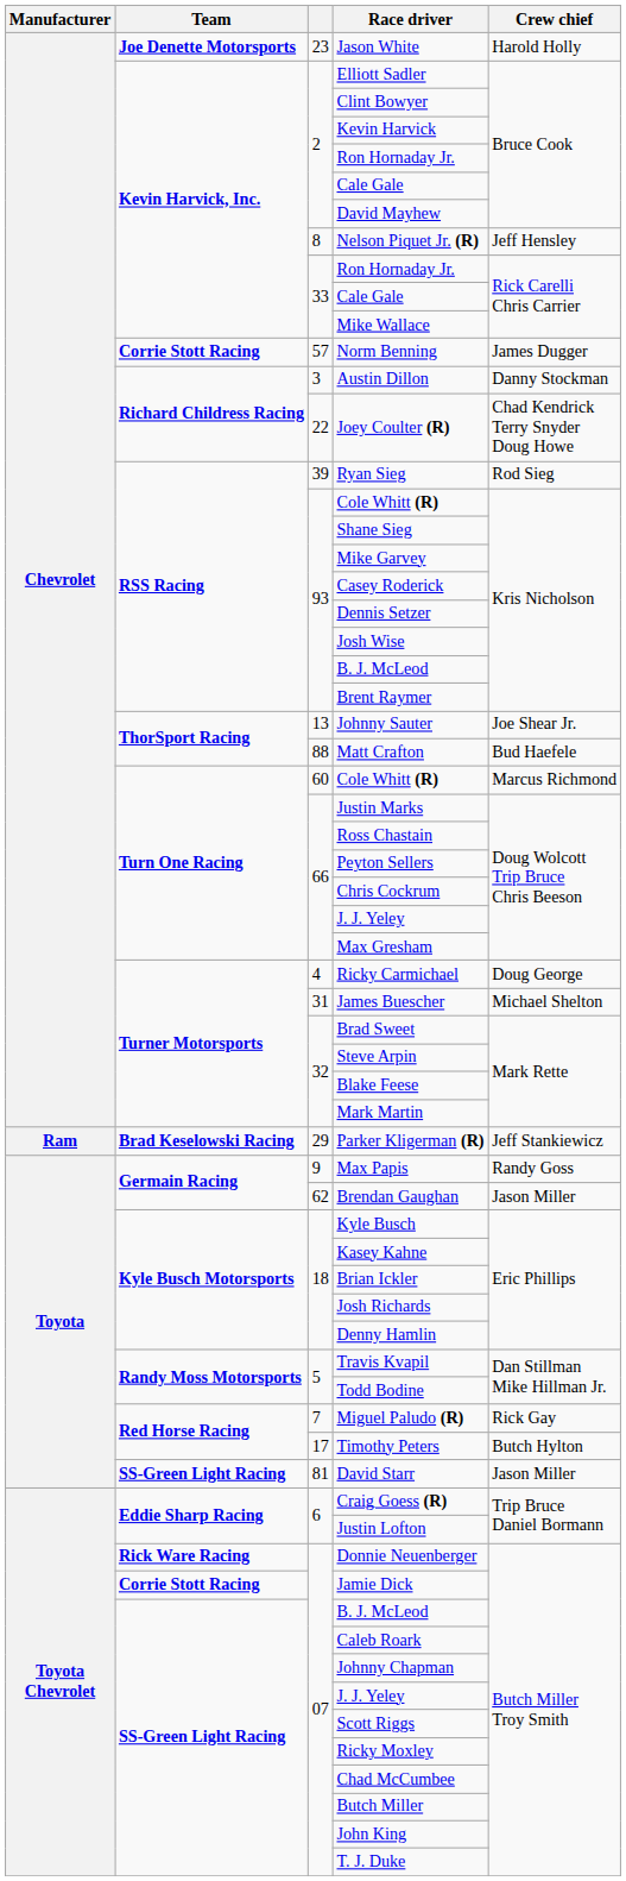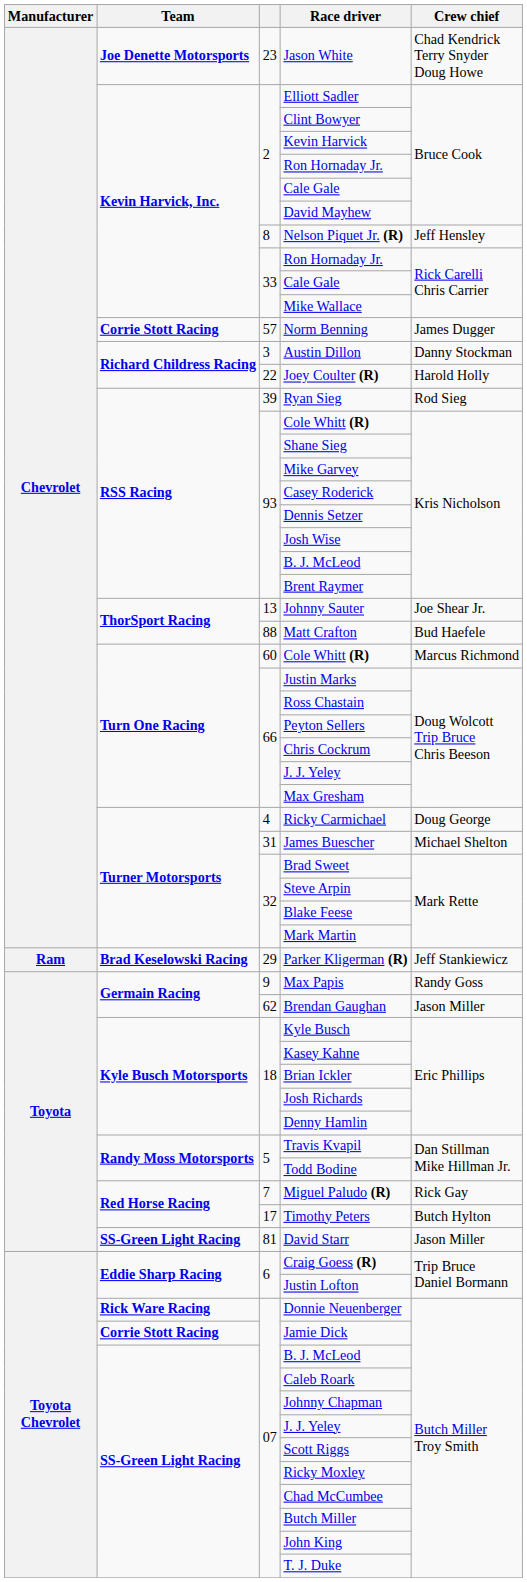 <table class="wikitable sortable" style="font-size: 85%;">
 <tr>
 <th>Manufacturer</th>
 <th>Team</th>
 <th></th>
 <th>Race driver</th>
 <th>Crew chief</th>
 </tr>
 <tr>
 <th rowspan=38><a href='#'>Chevrolet</a></th>
 <td><strong><a href='#'>Joe Denette Motorsports</a></strong></td>
 <td>23</td>
 <td><a href='#'>Jason White</a></td>
-<td>Harold Holly</td>
+<td>Chad Kendrick <small></small><br>Terry Snyder <small></small><br>Doug Howe <small></small></td>
 </tr>
 <tr>
 <td rowspan=10><strong><a href='#'>Kevin Harvick, Inc.</a></strong></td>
 <td rowspan=6>2</td>
 <td><a href='#'>Elliott Sadler</a> <small></small></td>
 <td rowspan=6>Bruce Cook</td>
 </tr>
 <tr>
 <td><a href='#'>Clint Bowyer</a> <small></small></td>
 </tr>
 <tr>
 <td><a href='#'>Kevin Harvick</a> <small></small></td>
 </tr>
 <tr>
 <td><a href='#'>Ron Hornaday Jr.</a> <small></small></td>
 </tr>
 <tr>
 <td><a href='#'>Cale Gale</a> <small></small></td>
 </tr>
 <tr>
 <td><a href='#'>David Mayhew</a> <small></small></td>
 </tr>
 <tr>
 <td>8</td>
 <td><a href='#'>Nelson Piquet Jr.</a> <strong>(R)</strong></td>
 <td>Jeff Hensley</td>
 </tr>
 <tr>
 <td rowspan=3>33</td>
 <td><a href='#'>Ron Hornaday Jr.</a> <small></small></td>
 <td rowspan=3><a href='#'>Rick Carelli</a> <small></small><br>Chris Carrier <small></small></td>
 </tr>
 <tr>
 <td><a href='#'>Cale Gale</a> <small></small></td>
 </tr>
 <tr>
 <td><a href='#'>Mike Wallace</a> <small></small></td>
 </tr>
 <tr>
 <td><strong><a href='#'>Corrie Stott Racing</a></strong></td>
 <td>57</td>
 <td><a href='#'>Norm Benning</a></td>
 <td>James Dugger</td>
 </tr>
 <tr>
 <td rowspan=2><strong><a href='#'>Richard Childress Racing</a></strong></td>
 <td>3</td>
 <td><a href='#'>Austin Dillon</a></td>
 <td>Danny Stockman</td>
 </tr>
 <tr>
 <td>22</td>
 <td><a href='#'>Joey Coulter</a> <strong>(R)</strong></td>
-<td>Chad Kendrick <small></small><br>Terry Snyder <small></small><br>Doug Howe <small></small></td>
+<td>Harold Holly</td>
 </tr>
 <tr>
 <td rowspan=9><strong><a href='#'>RSS Racing</a></strong></td>
 <td>39</td>
 <td><a href='#'>Ryan Sieg</a></td>
 <td>Rod Sieg</td>
 </tr>
 <tr>
 <td rowspan=8>93</td>
 <td><a href='#'>Cole Whitt</a> <strong>(R)</strong> <small></small></td>
 <td rowspan=8>Kris Nicholson</td>
 </tr>
 <tr>
 <td><a href='#'>Shane Sieg</a> <small></small></td>
 </tr>
 <tr>
 <td><a href='#'>Mike Garvey</a> <small></small></td>
 </tr>
 <tr>
 <td><a href='#'>Casey Roderick</a> <small></small></td>
 </tr>
 <tr>
 <td><a href='#'>Dennis Setzer</a> <small></small></td>
 </tr>
 <tr>
 <td><a href='#'>Josh Wise</a> <small></small></td>
 </tr>
 <tr>
 <td><a href='#'>B. J. McLeod</a> <small></small></td>
 </tr>
 <tr>
 <td><a href='#'>Brent Raymer</a> <small></small></td>
 </tr>
 <tr>
 <td rowspan=2><strong><a href='#'>ThorSport Racing</a></strong></td>
 <td>13</td>
 <td><a href='#'>Johnny Sauter</a></td>
 <td>Joe Shear Jr.</td>
 </tr>
 <tr>
 <td>88</td>
 <td><a href='#'>Matt Crafton</a></td>
 <td>Bud Haefele</td>
 </tr>
 <tr>
 <td rowspan=7><strong><a href='#'>Turn One Racing</a></strong></td>
 <td>60</td>
 <td><a href='#'>Cole Whitt</a> <strong>(R)</strong></td>
 <td>Marcus Richmond</td>
 </tr>
 <tr>
 <td rowspan=6>66</td>
 <td><a href='#'>Justin Marks</a> <small></small></td>
 <td rowspan=6>Doug Wolcott <small></small><br><a href='#'>Trip Bruce</a> <small></small><br>Chris Beeson <small></small></td>
 </tr>
 <tr>
 <td><a href='#'>Ross Chastain</a> <small></small></td>
 </tr>
 <tr>
 <td><a href='#'>Peyton Sellers</a> <small></small></td>
 </tr>
 <tr>
 <td><a href='#'>Chris Cockrum</a> <small></small></td>
 </tr>
 <tr>
 <td><a href='#'>J. J. Yeley</a> <small></small></td>
 </tr>
 <tr>
 <td><a href='#'>Max Gresham</a> <small></small></td>
 </tr>
 <tr>
 <td rowspan=6><strong><a href='#'>Turner Motorsports</a></strong></td>
 <td>4</td>
 <td><a href='#'>Ricky Carmichael</a></td>
 <td>Doug George</td>
 </tr>
 <tr>
 <td>31</td>
 <td><a href='#'>James Buescher</a></td>
 <td>Michael Shelton</td>
 </tr>
 <tr>
 <td rowspan=4>32</td>
 <td><a href='#'>Brad Sweet</a> <small></small></td>
 <td rowspan=4>Mark Rette</td>
 </tr>
 <tr>
 <td><a href='#'>Steve Arpin</a> <small></small></td>
 </tr>
 <tr>
 <td><a href='#'>Blake Feese</a> <small></small></td>
 </tr>
 <tr>
 <td><a href='#'>Mark Martin</a> <small></small></td>
 </tr>
 <tr>
 <th><a href='#'>Ram</a></th>
 <td><strong><a href='#'>Brad Keselowski Racing</a></strong></td>
 <td>29</td>
 <td><a href='#'>Parker Kligerman</a> <strong>(R)</strong></td>
 <td>Jeff Stankiewicz</td>
 </tr>
 <tr>
 <th rowspan=12><a href='#'>Toyota</a></th>
 <td rowspan=2><strong><a href='#'>Germain Racing</a></strong></td>
 <td>9</td>
 <td><a href='#'>Max Papis</a></td>
 <td>Randy Goss</td>
 </tr>
 <tr>
 <td>62</td>
 <td><a href='#'>Brendan Gaughan</a></td>
 <td>Jason Miller</td>
 </tr>
 <tr>
 <td rowspan=5><strong><a href='#'>Kyle Busch Motorsports</a></strong></td>
 <td rowspan=5>18</td>
 <td><a href='#'>Kyle Busch</a> <small></small></td>
 <td rowspan=5>Eric Phillips</td>
 </tr>
 <tr>
 <td><a href='#'>Kasey Kahne</a> <small></small></td>
 </tr>
 <tr>
 <td><a href='#'>Brian Ickler</a> <small></small></td>
 </tr>
 <tr>
 <td><a href='#'>Josh Richards</a> <small></small></td>
 </tr>
 <tr>
 <td><a href='#'>Denny Hamlin</a> <small></small></td>
 </tr>
 <tr>
 <td rowspan=2><strong><a href='#'>Randy Moss Motorsports</a></strong></td>
 <td rowspan=2>5</td>
 <td><a href='#'>Travis Kvapil</a> <small></small></td>
 <td rowspan=2>Dan Stillman <small></small><br>Mike Hillman Jr. <small></small></td>
 </tr>
 <tr>
 <td><a href='#'>Todd Bodine</a> <small></small></td>
 </tr>
 <tr>
 <td rowspan=2><strong><a href='#'>Red Horse Racing</a></strong></td>
 <td>7</td>
 <td><a href='#'>Miguel Paludo</a> <strong>(R)</strong></td>
 <td>Rick Gay</td>
 </tr>
 <tr>
 <td>17</td>
 <td><a href='#'>Timothy Peters</a></td>
 <td>Butch Hylton</td>
 </tr>
 <tr>
 <td><strong><a href='#'>SS-Green Light Racing</a></strong></td>
 <td>81</td>
 <td><a href='#'>David Starr</a></td>
 <td>Jason Miller</td>
 </tr>
 <tr>
 <th rowspan=14><a href='#'>Toyota</a><br><a href='#'>Chevrolet</a></th>
 <td rowspan=2><strong><a href='#'>Eddie Sharp Racing</a></strong></td>
 <td rowspan=2>6 <small></small></td>
 <td><a href='#'>Craig Goess</a> <small></small> <strong>(R)</strong></td>
 <td rowspan=2>Trip Bruce <small></small><br>Daniel Bormann <small></small></td>
 </tr>
 <tr>
 <td><a href='#'>Justin Lofton</a> <small></small></td>
 </tr>
 <tr>
 <td><strong><a href='#'>Rick Ware Racing</a></strong></td>
 <td rowspan=12>07</td>
 <td><a href='#'>Donnie Neuenberger</a> <small></small></td>
 <td rowspan=12><a href='#'>Butch Miller</a> <small></small><br>Troy Smith <small></small></td>
 </tr>
 <tr>
 <td><strong><a href='#'>Corrie Stott Racing</a></strong></td>
 <td><a href='#'>Jamie Dick</a> <small></small></td>
 </tr>
 <tr>
 <td rowspan=10><strong><a href='#'>SS-Green Light Racing</a></strong></td>
 <td><a href='#'>B. J. McLeod</a> <small></small></td>
 </tr>
 <tr>
 <td><a href='#'>Caleb Roark</a> <small></small></td>
 </tr>
 <tr>
 <td><a href='#'>Johnny Chapman</a> <small></small></td>
 </tr>
 <tr>
 <td><a href='#'>J. J. Yeley</a> <small></small></td>
 </tr>
 <tr>
 <td><a href='#'>Scott Riggs</a> <small></small></td>
 </tr>
 <tr>
 <td><a href='#'>Ricky Moxley</a> <small></small></td>
 </tr>
 <tr>
 <td><a href='#'>Chad McCumbee</a> <small></small></td>
 </tr>
 <tr>
 <td><a href='#'>Butch Miller</a> <small></small></td>
 </tr>
 <tr>
 <td><a href='#'>John King</a> <small></small></td>
 </tr>
 <tr>
 <td><a href='#'>T. J. Duke</a> <small></small></td>
 </tr>
 <tr>
 </tr>
 </table>
